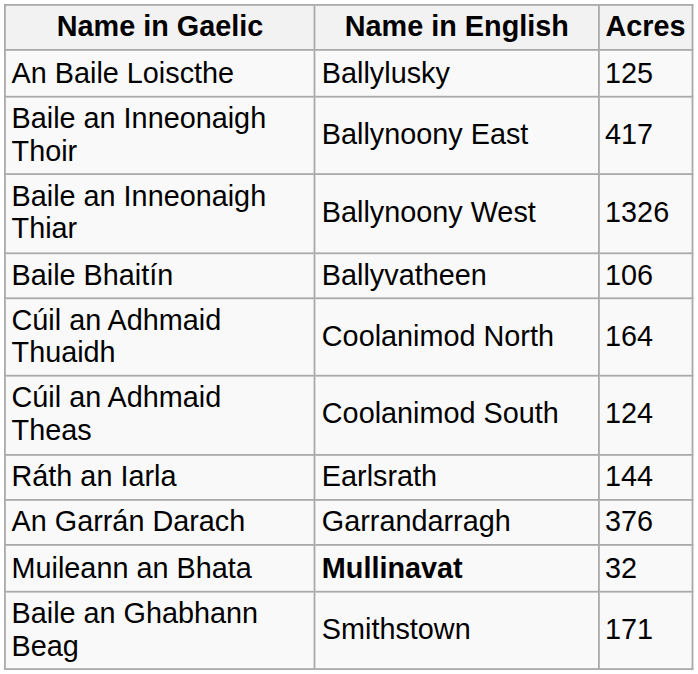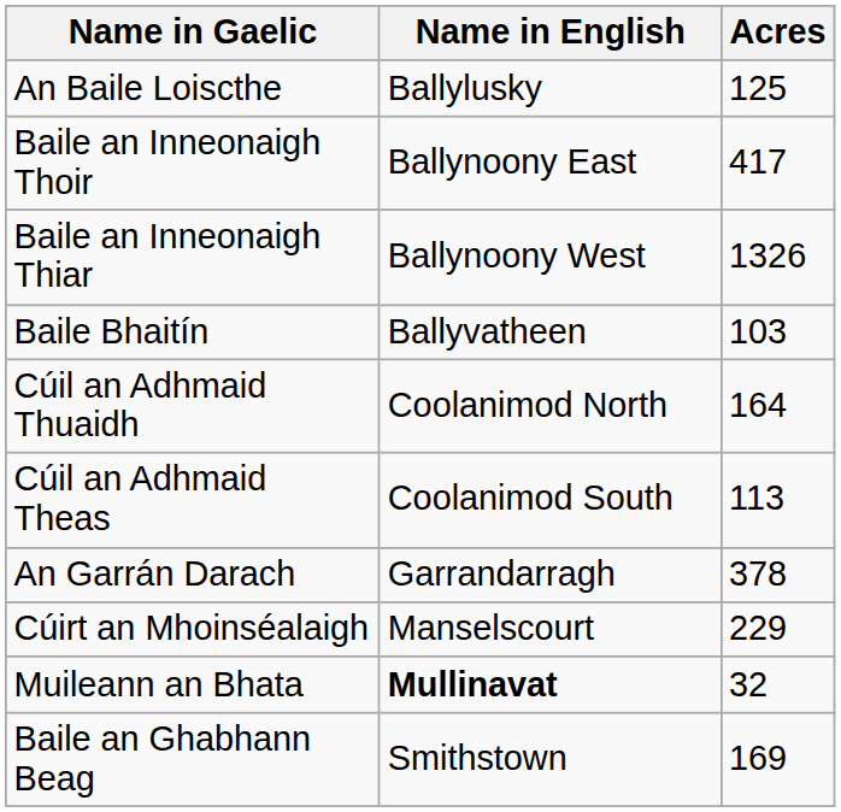 <table class="wikitable">
 <tr>
 <th style="width:165px">Name in Gaelic</th>
 <th style="width:150px">Name in English</th>
 <th style="width:45px">Acres</th>
 </tr>
 <tr>
 <td>An Baile Loiscthe</td>
 <td>Ballylusky </td>
 <td>125</td>
 </tr>
 <tr>
 <td>Baile an Inneonaigh Thoir</td>
 <td>Ballynoony East </td>
 <td>417</td>
 </tr>
 <tr>
 <td>Baile an Inneonaigh Thiar</td>
 <td>Ballynoony West </td>
 <td>1326</td>
 </tr>
 <tr>
 <td>Baile Bhaitín</td>
 <td>Ballyvatheen </td>
-<td>106</td>
+<td>103</td>
 </tr>
 <tr>
 <td>Cúil an Adhmaid Thuaidh</td>
 <td>Coolanimod North </td>
 <td>164</td>
 </tr>
 <tr>
 <td>Cúil an Adhmaid Theas</td>
 <td>Coolanimod South </td>
-<td>124</td>
-</tr>
-<tr>
-<td>Ráth an Iarla</td>
-<td>Earlsrath </td>
-<td>144</td>
+<td>113</td>
 </tr>
 <tr>
 <td>An Garrán Darach</td>
 <td>Garrandarragh </td>
-<td>376</td>
+<td>378</td>
+</tr>
+<tr>
+<td>Cúirt an Mhoinséalaigh</td>
+<td>Manselscourt </td>
+<td>229</td>
 </tr>
 <tr>
 <td>Muileann an Bhata</td>
 <td><strong>Mullinavat </strong></td>
 <td>32</td>
 </tr>
 <tr>
 <td>Baile an Ghabhann Beag</td>
 <td>Smithstown </td>
-<td>171</td>
+<td>169</td>
 </tr>
 </table>
